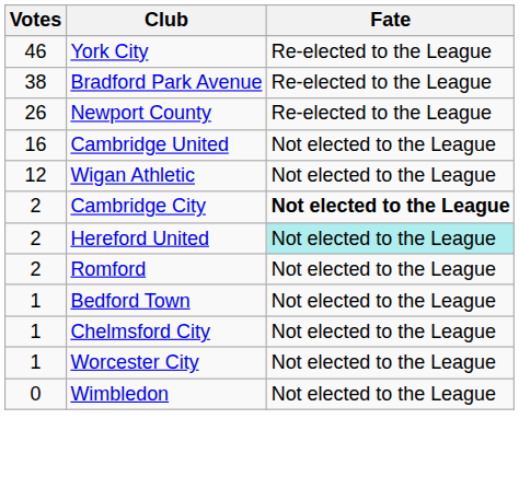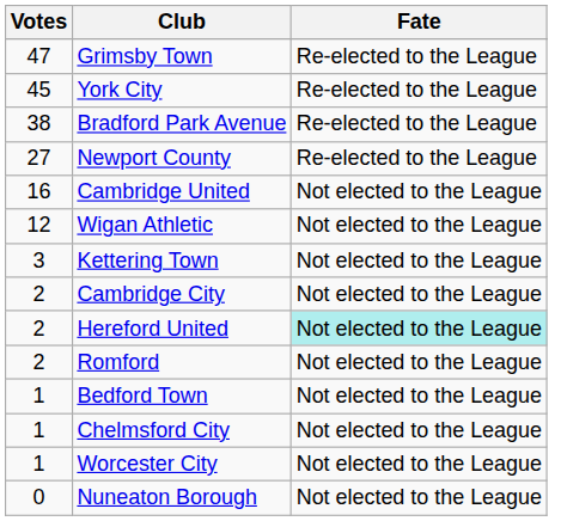 <table class="wikitable" style="text-align:center;">
 <tr>
 <th bgcolor="#f7f8ff">Votes</th>
 <th bgcolor="#f7f8ff">Club</th>
 <th bgcolor="#f7f8ff">Fate</th>
 </tr>
 <tr>
 </tr>
 <tr>
-<td>46</td>
+<td>47</td>
+<td align="left"><a href='#'>Grimsby Town</a></td>
+<td align="left">Re-elected to the League</td>
+</tr>
+<tr>
+<td>45</td>
 <td align="left"><a href='#'>York City</a></td>
 <td align="left">Re-elected to the League</td>
 </tr>
 <tr>
 <td>38</td>
 <td align="left"><a href='#'>Bradford Park Avenue</a></td>
 <td align="left">Re-elected to the League</td>
 </tr>
 <tr>
-<td>26</td>
+<td>27</td>
 <td align="left"><a href='#'>Newport County</a></td>
 <td align="left">Re-elected to the League</td>
 </tr>
 <tr>
 <td>16</td>
 <td align="left"><a href='#'>Cambridge United</a></td>
 <td align="left">Not elected to the League</td>
 </tr>
 <tr>
 <td>12</td>
 <td align="left"><a href='#'>Wigan Athletic</a></td>
 <td align="left">Not elected to the League</td>
 </tr>
 <tr>
+<td>3</td>
+<td align="left"><a href='#'>Kettering Town</a></td>
+<td align="left">Not elected to the League</td>
+</tr>
+<tr>
 <td>2</td>
 <td align="left"><a href='#'>Cambridge City</a></td>
-<td align="left"><strong>Not elected to the League</strong></td>
+<td align="left">Not elected to the League</td>
 </tr>
 <tr>
 <td>2</td>
 <td align="left"><a href='#'>Hereford United</a></td>
 <td align="left" style="background: paleturquoise;">Not elected to the League</td>
 </tr>
 <tr>
 <td>2</td>
 <td align="left"><a href='#'>Romford</a></td>
 <td align="left">Not elected to the League</td>
 </tr>
 <tr>
 <td>1</td>
 <td align="left"><a href='#'>Bedford Town</a></td>
 <td align="left">Not elected to the League</td>
 </tr>
 <tr>
 <td>1</td>
 <td align="left"><a href='#'>Chelmsford City</a></td>
 <td align="left">Not elected to the League</td>
 </tr>
 <tr>
 <td>1</td>
 <td align="left"><a href='#'>Worcester City</a></td>
 <td align="left">Not elected to the League</td>
 </tr>
 <tr>
 <td>0</td>
-<td align="left"><a href='#'>Wimbledon</a></td>
+<td align="left"><a href='#'>Nuneaton Borough</a></td>
 <td align="left">Not elected to the League</td>
 </tr>
 </table>
